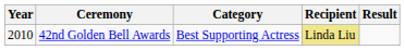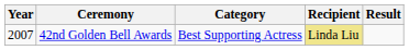 <table class="wikitable">
 <tr>
 <th>Year</th>
 <th>Ceremony</th>
 <th>Category</th>
 <th>Recipient</th>
 <th>Result</th>
 </tr>
 <tr>
-<td>2010</td>
+<td>2007</td>
 <td><a href='#'>42nd Golden Bell Awards</a></td>
 <td align="center"><a href='#'>Best Supporting Actress</a></td>
 <td style="background: khaki;">Linda Liu</td>
 <td></td>
 </tr>
 </table>
